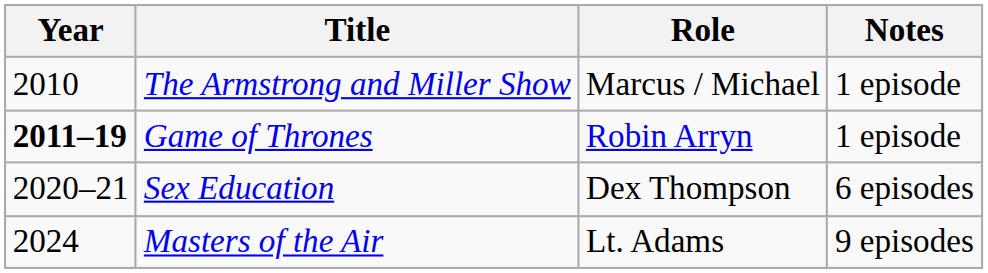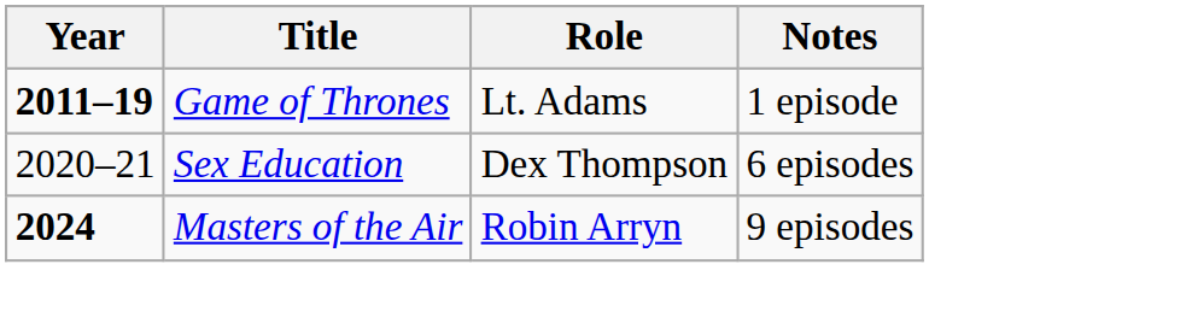 <table class="wikitable">
 <tr>
 <th>Year</th>
 <th>Title</th>
 <th>Role</th>
 <th>Notes</th>
 </tr>
 <tr>
-<td>2010</td>
-<td><em><a href='#'>The Armstrong and Miller Show</a></em></td>
-<td>Marcus / Michael</td>
-<td>1 episode</td>
-</tr>
-<tr>
 <td><strong>2011–19</strong></td>
 <td><em><a href='#'>Game of Thrones</a></em></td>
-<td><a href='#'>Robin Arryn</a></td>
+<td>Lt. Adams</td>
 <td>1 episode</td>
 </tr>
 <tr>
 <td>2020–21</td>
 <td><em><a href='#'>Sex Education</a></em></td>
 <td>Dex Thompson</td>
 <td>6 episodes</td>
 </tr>
 <tr>
-<td>2024</td>
+<td><strong>2024</strong></td>
 <td><em><a href='#'>Masters of the Air</a></em></td>
-<td>Lt. Adams</td>
+<td><a href='#'>Robin Arryn</a></td>
 <td>9 episodes</td>
 </tr>
 </table>
